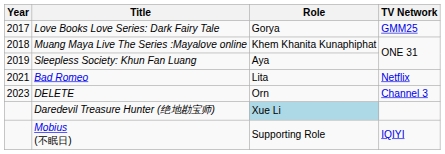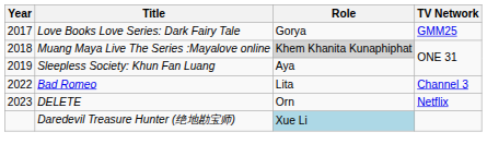 <table class="wikitable">
 <tr>
 <th>Year</th>
 <th>Title</th>
 <th>Role</th>
 <th>TV Network</th>
 </tr>
 <tr>
 <td>2017</td>
 <td><em>Love Books Love Series: Dark Fairy Tale</em></td>
 <td>Gorya</td>
 <td><a href='#'>GMM25</a></td>
 </tr>
 <tr>
 <td>2018</td>
 <td><em>Muang Maya Live The Series :Mayalove online </em></td>
-<td>Khem Khanita Kunaphiphat</td>
+<td style="background: lightgrey;">Khem Khanita Kunaphiphat</td>
 <td rowspan="2">ONE 31</td>
 </tr>
 <tr>
 <td rowspan="1">2019</td>
 <td><em>Sleepless Society: Khun Fan Luang </em></td>
 <td>Aya</td>
 </tr>
 <tr>
-<td rowspan="1">2021</td>
+<td rowspan="1">2022</td>
 <td><em><a href='#'>Bad Romeo</a></em></td>
 <td>Lita</td>
-<td><a href='#'>Netflix</a></td>
+<td><a href='#'>Channel 3</a></td>
 </tr>
 <tr>
 <td rowspan="1">2023</td>
 <td><em>DELETE</em></td>
 <td>Orn</td>
-<td><a href='#'>Channel 3</a></td>
+<td><a href='#'>Netflix</a></td>
 </tr>
 <tr>
 <td></td>
 <td><em> Daredevil Treasure Hunter (绝地勘宝师)</em></td>
 <td style="background: lightblue;">Xue Li</td>
 <td></td>
 </tr>
-<tr>
-<td></td>
-<td><em><a href='#'>Mobius</a></em><br>(不眠日)</td>
-<td>Supporting Role</td>
-<td><a href='#'>IQIYI</a></td>
-</tr>
 </table>
